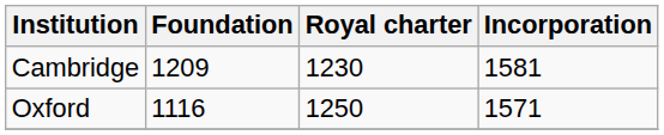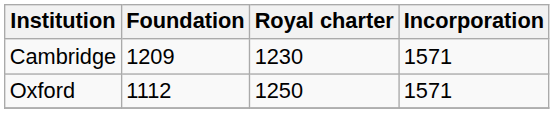 <table class="wikitable sortable">
 <tr>
 <th>Institution</th>
 <th>Foundation</th>
 <th>Royal charter</th>
 <th>Incorporation</th>
 </tr>
 <tr>
 <td>Cambridge</td>
 <td>1209</td>
 <td>1230</td>
-<td>1581</td>
+<td>1571</td>
 </tr>
 <tr>
 <td>Oxford</td>
-<td>1116</td>
+<td>1112</td>
 <td>1250</td>
 <td>1571</td>
 </tr>
 <tr>
 </tr>
 </table>
